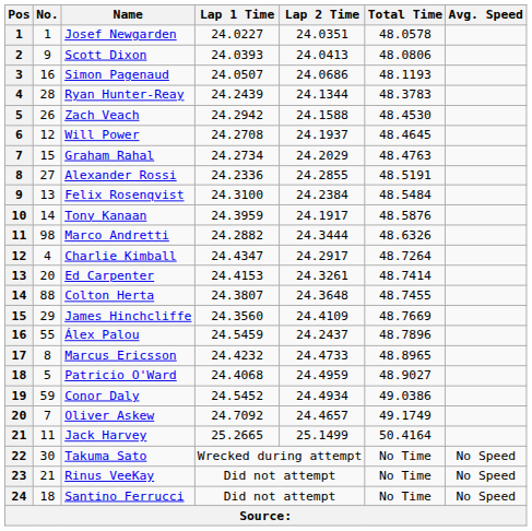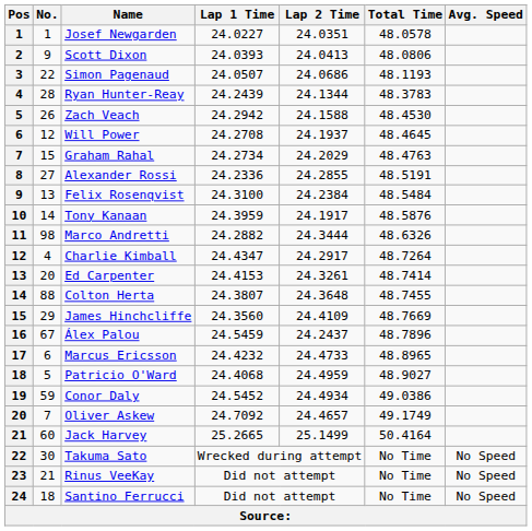 <table class="wikitable sortable" style="text-align:center; font-size: 95%">
 <tr>
 <th>Pos</th>
 <th>No.</th>
 <th>Name</th>
 <th>Lap 1 Time</th>
 <th>Lap 2 Time</th>
 <th>Total Time</th>
 <th>Avg. Speed</th>
 </tr>
 <tr>
 <th>1</th>
 <td>1</td>
 <td align="left"> <a href='#'>Josef Newgarden</a></td>
 <td>24.0227</td>
 <td>24.0351</td>
 <td>48.0578</td>
 <td></td>
 </tr>
 <tr>
 <th>2</th>
 <td>9</td>
 <td align="left"> <a href='#'>Scott Dixon</a></td>
 <td>24.0393</td>
 <td>24.0413</td>
 <td>48.0806</td>
 <td></td>
 </tr>
 <tr>
 <th>3</th>
-<td>16</td>
+<td>22</td>
 <td align="left"> <a href='#'>Simon Pagenaud</a></td>
 <td>24.0507</td>
 <td>24.0686</td>
 <td>48.1193</td>
 <td></td>
 </tr>
 <tr>
 <th>4</th>
 <td>28</td>
 <td align="left" nowrap> <a href='#'>Ryan Hunter-Reay</a></td>
 <td>24.2439</td>
 <td>24.1344</td>
 <td>48.3783</td>
 <td></td>
 </tr>
 <tr>
 <th>5</th>
 <td>26</td>
 <td align="left"> <a href='#'>Zach Veach</a></td>
 <td>24.2942</td>
 <td>24.1588</td>
 <td>48.4530</td>
 <td></td>
 </tr>
 <tr>
 <th>6</th>
 <td>12</td>
 <td align="left"> <a href='#'>Will Power</a></td>
 <td>24.2708</td>
 <td>24.1937</td>
 <td>48.4645</td>
 <td></td>
 </tr>
 <tr>
 <th>7</th>
 <td>15</td>
 <td align="left"> <a href='#'>Graham Rahal</a></td>
 <td>24.2734</td>
 <td>24.2029</td>
 <td>48.4763</td>
 <td></td>
 </tr>
 <tr>
 <th>8</th>
 <td>27</td>
 <td align="left"> <a href='#'>Alexander Rossi</a></td>
 <td>24.2336</td>
 <td>24.2855</td>
 <td>48.5191</td>
 <td></td>
 </tr>
 <tr>
 <th>9</th>
 <td>13</td>
 <td align="left"> <a href='#'>Felix Rosenqvist</a></td>
 <td>24.3100</td>
 <td>24.2384</td>
 <td>48.5484</td>
 <td></td>
 </tr>
 <tr>
 <th>10</th>
 <td>14</td>
 <td align="left"> <a href='#'>Tony Kanaan</a></td>
 <td>24.3959</td>
 <td>24.1917</td>
 <td>48.5876</td>
 <td></td>
 </tr>
 <tr>
 <th>11</th>
 <td>98</td>
 <td align="left"> <a href='#'>Marco Andretti</a></td>
 <td>24.2882</td>
 <td>24.3444</td>
 <td>48.6326</td>
 <td></td>
 </tr>
 <tr>
 <th>12</th>
 <td>4</td>
 <td align="left"> <a href='#'>Charlie Kimball</a></td>
 <td>24.4347</td>
 <td>24.2917</td>
 <td>48.7264</td>
 <td></td>
 </tr>
 <tr>
 <th>13</th>
 <td>20</td>
 <td align="left"> <a href='#'>Ed Carpenter</a></td>
 <td>24.4153</td>
 <td>24.3261</td>
 <td>48.7414</td>
 <td></td>
 </tr>
 <tr>
 <th>14</th>
 <td>88</td>
 <td align="left"> <a href='#'>Colton Herta</a></td>
 <td>24.3807</td>
 <td>24.3648</td>
 <td>48.7455</td>
 <td></td>
 </tr>
 <tr>
 <th>15</th>
 <td>29</td>
 <td align="left"> <a href='#'>James Hinchcliffe</a></td>
 <td>24.3560</td>
 <td>24.4109</td>
 <td>48.7669</td>
 <td></td>
 </tr>
 <tr>
 <th>16</th>
-<td>55</td>
+<td>67</td>
 <td align="left"> <a href='#'>Álex Palou</a></td>
 <td>24.5459</td>
 <td>24.2437</td>
 <td>48.7896</td>
 <td></td>
 </tr>
 <tr>
 <th>17</th>
-<td>8</td>
+<td>6</td>
 <td align="left"> <a href='#'>Marcus Ericsson</a></td>
 <td>24.4232</td>
 <td>24.4733</td>
 <td>48.8965</td>
 <td></td>
 </tr>
 <tr>
 <th>18</th>
 <td>5</td>
 <td align="left"> <a href='#'>Patricio O'Ward</a></td>
 <td>24.4068</td>
 <td>24.4959</td>
 <td>48.9027</td>
 <td></td>
 </tr>
 <tr>
 <th>19</th>
 <td>59</td>
 <td align="left"> <a href='#'>Conor Daly</a></td>
 <td>24.5452</td>
 <td>24.4934</td>
 <td>49.0386</td>
 <td></td>
 </tr>
 <tr>
 <th>20</th>
 <td>7</td>
 <td align="left"> <a href='#'>Oliver Askew</a></td>
 <td>24.7092</td>
 <td>24.4657</td>
 <td>49.1749</td>
 <td></td>
 </tr>
 <tr>
 <th>21</th>
-<td>11</td>
+<td>60</td>
 <td align="left"> <a href='#'>Jack Harvey</a></td>
 <td>25.2665</td>
 <td>25.1499</td>
 <td>50.4164</td>
 <td></td>
 </tr>
 <tr>
 <th>22</th>
 <td>30</td>
 <td align="left"> <a href='#'>Takuma Sato</a></td>
 <td colspan=2>Wrecked during attempt</td>
 <td>No Time</td>
 <td>No Speed</td>
 </tr>
 <tr>
 <th>23</th>
 <td>21</td>
 <td align="left"> <a href='#'>Rinus VeeKay</a></td>
 <td colspan=2>Did not attempt</td>
 <td>No Time</td>
 <td>No Speed</td>
 </tr>
 <tr>
 <th>24</th>
 <td>18</td>
 <td align="left"> <a href='#'>Santino Ferrucci</a></td>
 <td colspan=2>Did not attempt</td>
 <td>No Time</td>
 <td>No Speed</td>
 </tr>
 <tr>
 <th colspan=7>Source:</th>
 </tr>
 </table>
